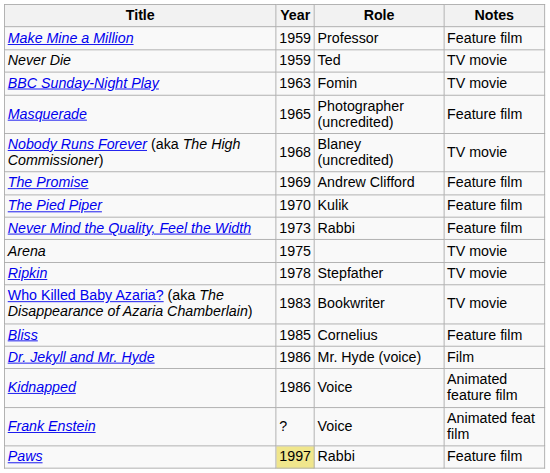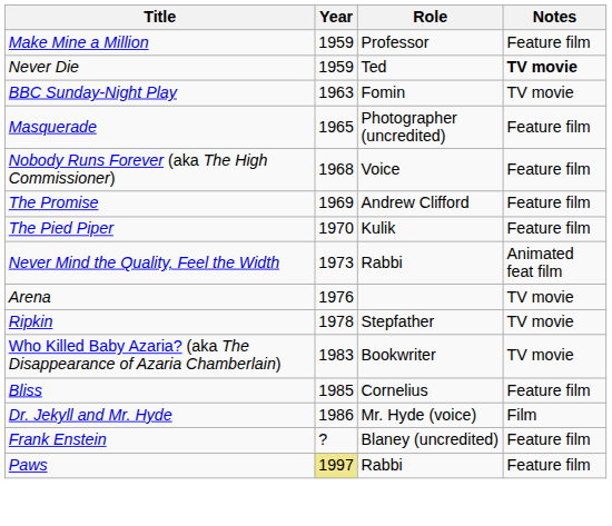 <table class="wikitable">
 <tr>
 <th>Title</th>
 <th>Year</th>
 <th>Role</th>
 <th>Notes</th>
 </tr>
 <tr>
 <td><em><a href='#'>Make Mine a Million</a></em></td>
 <td>1959</td>
 <td>Professor</td>
 <td>Feature film</td>
 </tr>
 <tr>
 <td><em>Never Die</em></td>
 <td>1959</td>
 <td>Ted</td>
-<td>TV movie</td>
+<td><strong>TV movie</strong></td>
 </tr>
 <tr>
 <td><em><a href='#'>BBC Sunday-Night Play</a></em></td>
 <td>1963</td>
 <td>Fomin</td>
 <td>TV movie</td>
 </tr>
 <tr>
 <td><em><a href='#'>Masquerade</a></em></td>
 <td>1965</td>
 <td>Photographer (uncredited)</td>
 <td>Feature film</td>
 </tr>
 <tr>
 <td><em><a href='#'>Nobody Runs Forever</a></em> (aka <em>The High Commissioner</em>)</td>
 <td>1968</td>
-<td>Blaney  (uncredited)</td>
-<td>TV movie</td>
+<td>Voice</td>
+<td>Feature film</td>
 </tr>
 <tr>
 <td><em><a href='#'>The Promise</a></em></td>
 <td>1969</td>
 <td>Andrew Clifford</td>
 <td>Feature film</td>
 </tr>
 <tr>
 <td><em><a href='#'>The Pied Piper</a></em></td>
 <td>1970</td>
 <td>Kulik</td>
 <td>Feature film</td>
 </tr>
 <tr>
 <td><em><a href='#'>Never Mind the Quality, Feel the Width</a></em></td>
 <td>1973</td>
 <td>Rabbi</td>
-<td>Feature film</td>
+<td>Animated feat film</td>
 </tr>
 <tr>
 <td><em>Arena</em></td>
-<td>1975</td>
+<td>1976</td>
 <td></td>
 <td>TV movie</td>
 </tr>
 <tr>
 <td><em><a href='#'>Ripkin</a></em></td>
 <td>1978</td>
 <td>Stepfather</td>
 <td>TV movie</td>
 </tr>
 <tr>
 <td><a href='#'>Who Killed Baby Azaria?</a> (aka <em>The Disappearance of Azaria Chamberlain</em>)</td>
 <td>1983</td>
 <td>Bookwriter</td>
 <td>TV movie</td>
 </tr>
 <tr>
 <td><em><a href='#'>Bliss</a></em></td>
 <td>1985</td>
 <td>Cornelius</td>
 <td>Feature film</td>
 </tr>
 <tr>
 <td><em><a href='#'>Dr. Jekyll and Mr. Hyde</a></em></td>
 <td>1986</td>
 <td>Mr. Hyde (voice)</td>
 <td>Film</td>
 </tr>
 <tr>
-<td><em><a href='#'>Kidnapped</a></em></td>
-<td>1986</td>
-<td>Voice</td>
-<td>Animated feature film</td>
-</tr>
-<tr>
 <td><em><a href='#'>Frank Enstein</a></em></td>
 <td>?</td>
-<td>Voice</td>
-<td>Animated feat film</td>
+<td>Blaney  (uncredited)</td>
+<td>Feature film</td>
 </tr>
 <tr>
 <td><em><a href='#'>Paws</a></em></td>
 <td style="background: khaki;">1997</td>
 <td>Rabbi</td>
 <td>Feature film</td>
 </tr>
 </table>
